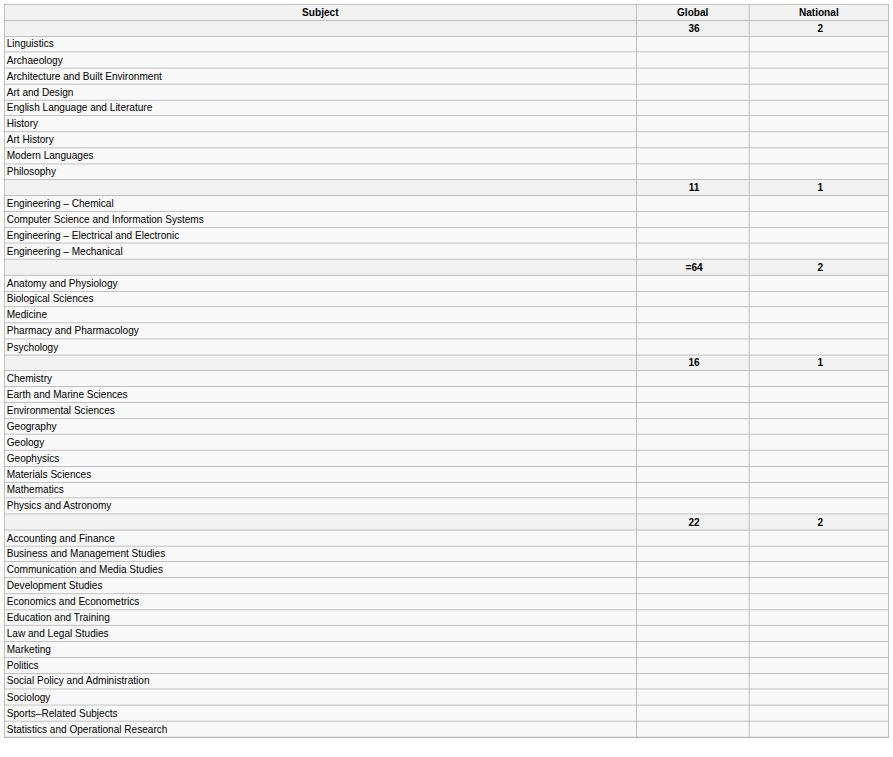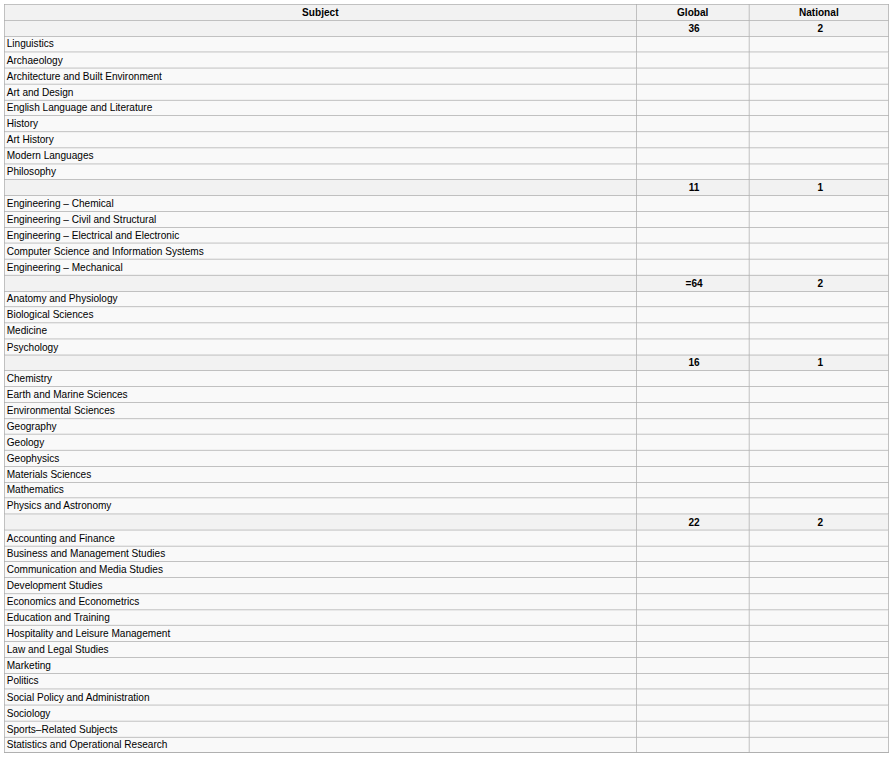 <table class="wikitable sortable" style="width: 100%; font-size: 90%">
 <tr>
 <th>Subject</th>
 <th>Global</th>
 <th>National</th>
 </tr>
 <tr>
 <th></th>
 <th data-sort-value="36"> 36</th>
 <th data-sort-value="2"> 2</th>
 </tr>
 <tr>
 <td>Linguistics</td>
 <td data-sort-value="84"></td>
 <td data-sort-value="4"></td>
 </tr>
 <tr>
 <td>Archaeology</td>
 <td data-sort-value="151–200"></td>
 <td data-sort-value="5–6"></td>
 </tr>
 <tr>
 <td>Architecture and Built Environment</td>
 <td data-sort-value="8"></td>
 <td data-sort-value="1"></td>
 </tr>
 <tr>
 <td>Art and Design</td>
 <td data-sort-value="24"></td>
 <td data-sort-value="3"></td>
 </tr>
 <tr>
 <td>English Language and Literature</td>
 <td data-sort-value="83"></td>
 <td data-sort-value="2"></td>
 </tr>
 <tr>
 <td>History</td>
 <td data-sort-value="101–150"></td>
 <td data-sort-value="3–5"></td>
 </tr>
 <tr>
 <td>Art History</td>
 <td data-sort-value="5"></td>
 <td data-sort-value="1"></td>
 </tr>
 <tr>
 <td>Modern Languages</td>
 <td data-sort-value="37"></td>
 <td data-sort-value="3"></td>
 </tr>
 <tr>
 <td>Philosophy</td>
 <td data-sort-value="101–150"></td>
 <td data-sort-value="3"></td>
 </tr>
 <tr>
 <th></th>
 <th data-sort-value="11"> 11</th>
 <th data-sort-value="1"> 1</th>
 </tr>
 <tr>
 <td>Engineering – Chemical</td>
 <td data-sort-value="12"></td>
 <td data-sort-value="1"></td>
 </tr>
 <tr>
-<td>Computer Science and Information Systems</td>
-<td data-sort-value="11"></td>
+<td>Engineering – Civil and Structural</td>
+<td data-sort-value="6"></td>
 <td data-sort-value="1"></td>
 </tr>
 <tr>
 <td>Engineering – Electrical and Electronic</td>
 <td data-sort-value="12"></td>
+<td data-sort-value="1"></td>
+</tr>
+<tr>
+<td>Computer Science and Information Systems</td>
+<td data-sort-value="11"></td>
 <td data-sort-value="1"></td>
 </tr>
 <tr>
 <td>Engineering – Mechanical</td>
 <td data-sort-value="13"></td>
 <td data-sort-value="1"></td>
 </tr>
 <tr>
 <th></th>
 <th data-sort-value="64"> =64</th>
 <th data-sort-value="2"> 2</th>
 </tr>
 <tr>
 <td>Anatomy and Physiology</td>
 <td data-sort-value="45"></td>
 <td data-sort-value="4"></td>
 </tr>
 <tr>
 <td>Biological Sciences</td>
 <td data-sort-value="24"></td>
 <td data-sort-value="1"></td>
 </tr>
 <tr>
 <td>Medicine</td>
 <td data-sort-value="61"></td>
-<td data-sort-value="2"></td>
-</tr>
-<tr>
-<td>Pharmacy and Pharmacology</td>
-<td data-sort-value="35"></td>
 <td data-sort-value="2"></td>
 </tr>
 <tr>
 <td>Psychology</td>
 <td data-sort-value="82"></td>
 <td data-sort-value="2"></td>
 </tr>
 <tr>
 <th></th>
 <th data-sort-value="16"> 16</th>
 <th data-sort-value="1"> 1</th>
 </tr>
 <tr>
 <td>Chemistry</td>
 <td data-sort-value="13"></td>
 <td data-sort-value="1"></td>
 </tr>
 <tr>
 <td>Earth and Marine Sciences</td>
 <td data-sort-value="35"></td>
 <td data-sort-value="1–2"></td>
 </tr>
 <tr>
 <td>Environmental Sciences</td>
 <td data-sort-value="10"></td>
 <td data-sort-value="1"></td>
 </tr>
 <tr>
 <td>Geography</td>
 <td data-sort-value="45"></td>
 <td data-sort-value="2"></td>
 </tr>
 <tr>
 <td>Geology</td>
 <td data-sort-value="35"></td>
 <td data-sort-value="3"></td>
 </tr>
 <tr>
 <td>Geophysics</td>
 <td data-sort-value="32"></td>
 <td data-sort-value="2"></td>
 </tr>
 <tr>
 <td>Materials Sciences</td>
 <td data-sort-value="12"></td>
 <td data-sort-value="1"></td>
 </tr>
 <tr>
 <td>Mathematics</td>
 <td data-sort-value="21"></td>
 <td data-sort-value="1"></td>
 </tr>
 <tr>
 <td>Physics and Astronomy</td>
 <td data-sort-value="13"></td>
 <td data-sort-value="1"></td>
 </tr>
 <tr>
 <th></th>
 <th data-sort-value="22"> 22</th>
 <th data-sort-value="2"> 2</th>
 </tr>
 <tr>
 <td>Accounting and Finance</td>
 <td data-sort-value="25"></td>
 <td data-sort-value="2"></td>
 </tr>
 <tr>
 <td>Business and Management Studies</td>
 <td data-sort-value="24"></td>
 <td data-sort-value="1"></td>
 </tr>
 <tr>
 <td>Communication and Media Studies</td>
 <td data-sort-value="51–100"></td>
 <td data-sort-value="1–2"></td>
 </tr>
 <tr>
 <td>Development Studies</td>
 <td data-sort-value="51–100"></td>
 <td data-sort-value="1–2"></td>
 </tr>
 <tr>
 <td>Economics and Econometrics</td>
 <td data-sort-value="22"></td>
 <td data-sort-value="2"></td>
 </tr>
 <tr>
 <td>Education and Training</td>
 <td data-sort-value="28"></td>
 <td data-sort-value="3"></td>
 </tr>
 <tr>
+<td>Hospitality and Leisure Management</td>
+<td data-sort-value="101–150"></td>
+<td data-sort-value="4–5"></td>
+</tr>
+<tr>
 <td>Law and Legal Studies</td>
 <td data-sort-value="33"></td>
 <td data-sort-value="2"></td>
 </tr>
 <tr>
 <td>Marketing</td>
 <td data-sort-value="21–50"></td>
 <td data-sort-value="1"></td>
 </tr>
 <tr>
 <td>Politics</td>
 <td data-sort-value="37"></td>
 <td data-sort-value="1"></td>
 </tr>
 <tr>
 <td>Social Policy and Administration</td>
 <td data-sort-value="51–100"></td>
 <td data-sort-value="2–4"></td>
 </tr>
 <tr>
 <td>Sociology</td>
 <td data-sort-value="63"></td>
 <td data-sort-value="2"></td>
 </tr>
 <tr>
 <td>Sports–Related Subjects</td>
 <td data-sort-value="101–140"></td>
 <td data-sort-value="2–4"></td>
 </tr>
 <tr>
 <td>Statistics and Operational Research</td>
 <td data-sort-value="16"></td>
 <td data-sort-value="1"></td>
 </tr>
 <tr>
 </tr>
 </table>
